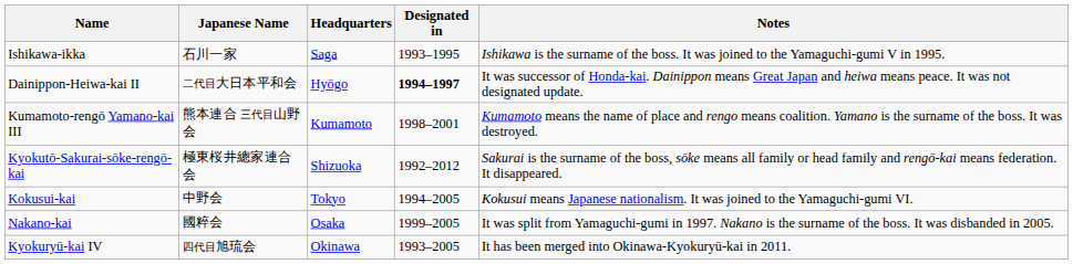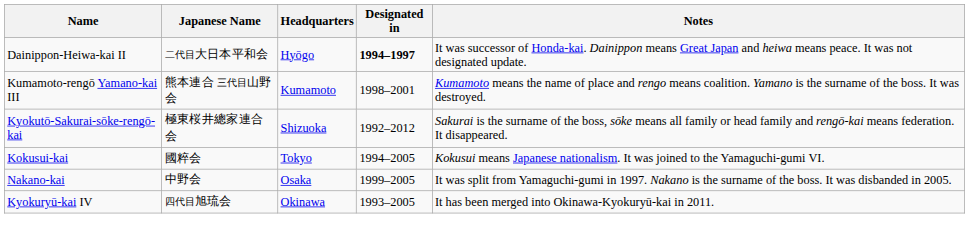 <table class=wikitable>
 <tr>
 <th>Name</th>
 <th>Japanese Name</th>
 <th>Headquarters</th>
 <th>Designated in</th>
 <th>Notes</th>
-</tr>
-<tr>
-<td>Ishikawa-ikka</td>
-<td>石川一家</td>
-<td><a href='#'>Saga</a></td>
-<td>1993–1995</td>
-<td><em>Ishikawa</em> is the surname of the boss. It was joined to the Yamaguchi-gumi V in 1995.</td>
 </tr>
 <tr>
 <td>Dainippon-Heiwa-kai II</td>
 <td><small>二代目</small>大日本平和会</td>
 <td><a href='#'>Hyōgo</a></td>
 <td><strong>1994–1997</strong></td>
 <td>It was successor of <a href='#'>Honda-kai</a>. <em>Dainippon</em> means <a href='#'>Great Japan</a> and <em>heiwa</em> means peace. It was not designated update.</td>
 </tr>
 <tr>
 <td>Kumamoto-rengō <a href='#'>Yamano-kai</a> III</td>
 <td>熊本連合 <small>三代目</small>山野会</td>
 <td><a href='#'>Kumamoto</a></td>
 <td>1998–2001</td>
 <td><em><a href='#'>Kumamoto</a></em> means the name of place and <em>rengo</em> means coalition. <em>Yamano</em> is the surname of the boss. It was destroyed.</td>
 </tr>
 <tr>
 <td><a href='#'>Kyokutō-Sakurai-sōke-rengō-kai</a></td>
 <td>極東桜井總家連合会</td>
 <td><a href='#'>Shizuoka</a></td>
 <td>1992–2012</td>
 <td><em>Sakurai</em> is the surname of the boss, <em>sōke</em> means all family or head family and <em>rengō-kai</em> means federation. It disappeared.</td>
 </tr>
 <tr>
 <td><a href='#'>Kokusui-kai</a></td>
-<td>中野会</td>
+<td>國粹会</td>
 <td><a href='#'>Tokyo</a></td>
 <td>1994–2005</td>
 <td><em>Kokusui</em> means <a href='#'>Japanese nationalism</a>. It was joined to the Yamaguchi-gumi VI.</td>
 </tr>
 <tr>
 <td><a href='#'>Nakano-kai</a></td>
-<td>國粹会</td>
+<td>中野会</td>
 <td><a href='#'>Osaka</a></td>
 <td>1999–2005</td>
 <td>It was split from Yamaguchi-gumi in 1997. <em>Nakano</em> is the surname of the boss. It was disbanded in 2005.</td>
 </tr>
 <tr>
 <td><a href='#'>Kyokuryū-kai</a> IV</td>
 <td><small>四代目</small>旭琉会</td>
 <td><a href='#'>Okinawa</a></td>
 <td>1993–2005</td>
 <td>It has been merged into Okinawa-Kyokuryū-kai in 2011.</td>
 </tr>
 </table>
